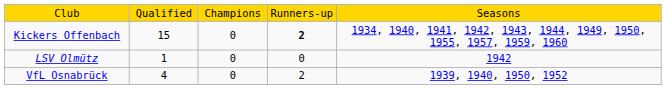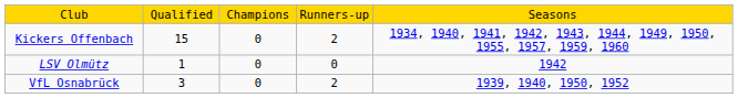 <table class="wikitable sortable">
 <tr align="center" bgcolor="#FFD700">
 <td width="150">Club</td>
 <td width="80">Qualified</td>
 <td width="80">Champions</td>
 <td width="80">Runners-up</td>
 <td width="400">Seasons</td>
 </tr>
 <tr align="center">
 <td><a href='#'>Kickers Offenbach</a></td>
 <td>15</td>
 <td>0</td>
-<td><strong>2</strong></td>
+<td>2</td>
 <td><a href='#'>1934</a>, <a href='#'>1940</a>, <a href='#'>1941</a>, <a href='#'>1942</a>, <a href='#'>1943</a>, <a href='#'>1944</a>, <a href='#'>1949</a>, <a href='#'>1950</a>, <a href='#'>1955</a>, <a href='#'>1957</a>, <a href='#'>1959</a>, <a href='#'>1960</a></td>
 </tr>
 <tr align="center">
 <td><em><a href='#'>LSV Olmütz</a></em></td>
 <td>1</td>
 <td>0</td>
 <td>0</td>
 <td><a href='#'>1942</a></td>
 </tr>
 <tr align="center">
 <td><a href='#'>VfL Osnabrück</a></td>
-<td>4</td>
+<td>3</td>
 <td>0</td>
 <td>2</td>
 <td><a href='#'>1939</a>, <a href='#'>1940</a>, <a href='#'>1950</a>, <a href='#'>1952</a></td>
 </tr>
 </table>
